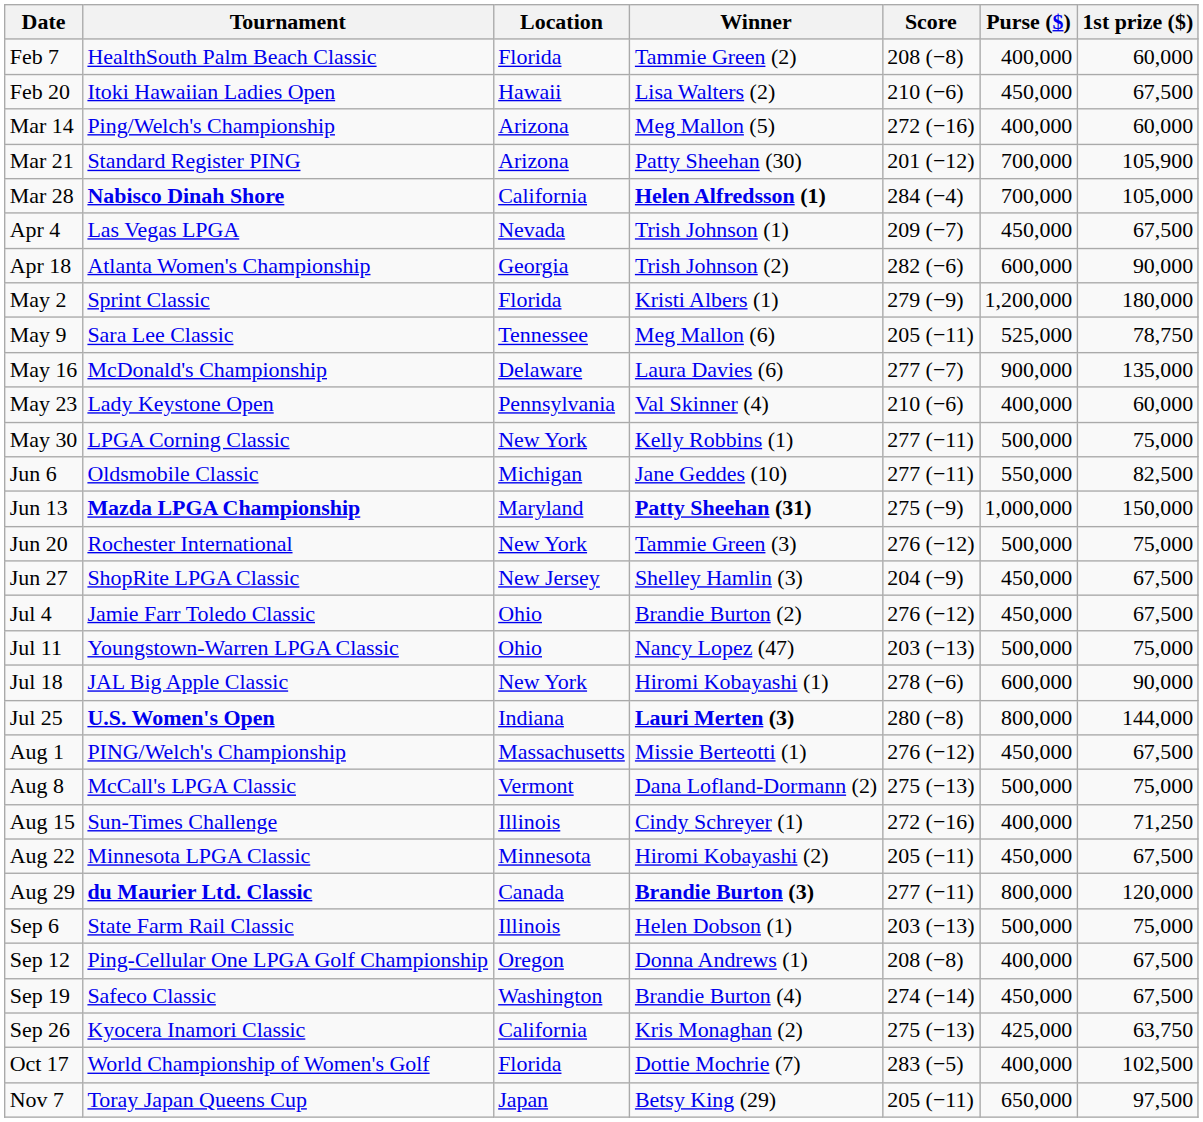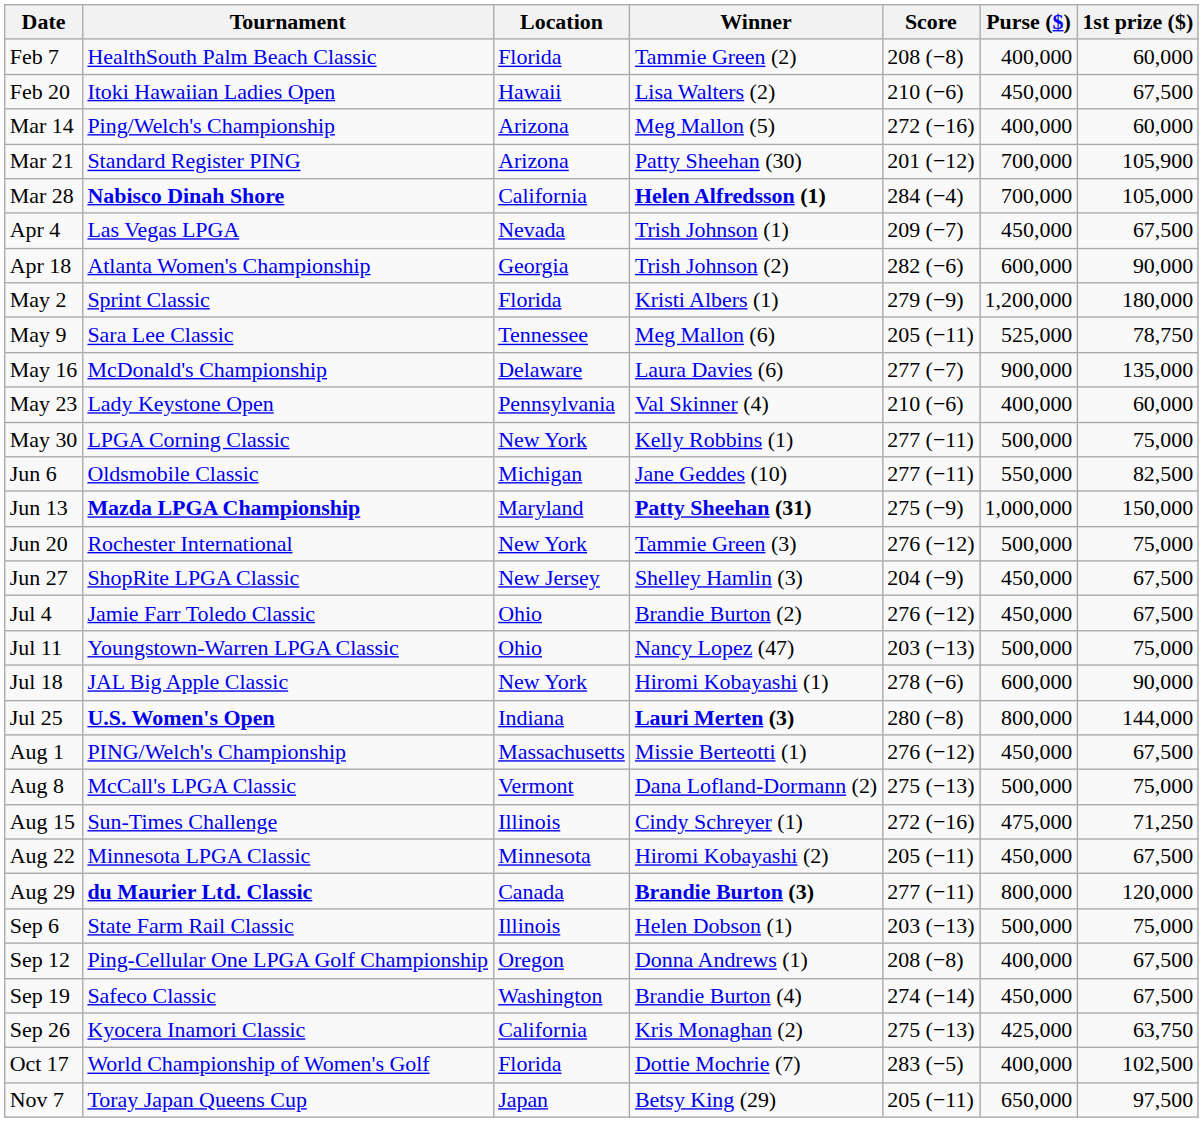 <table class=wikitable>
 <tr>
 <th>Date</th>
 <th>Tournament</th>
 <th>Location</th>
 <th>Winner</th>
 <th>Score</th>
 <th>Purse (<a href='#'>$</a>)</th>
 <th>1st prize ($)</th>
 </tr>
 <tr>
 <td>Feb 7</td>
 <td><a href='#'>HealthSouth Palm Beach Classic</a></td>
 <td><a href='#'>Florida</a></td>
 <td> <a href='#'>Tammie Green</a> (2)</td>
 <td>208 (−8)</td>
 <td align=right>400,000</td>
 <td align=right>60,000</td>
 </tr>
 <tr>
 <td>Feb 20</td>
 <td><a href='#'>Itoki Hawaiian Ladies Open</a></td>
 <td><a href='#'>Hawaii</a></td>
 <td> <a href='#'>Lisa Walters</a> (2)</td>
 <td>210 (−6)</td>
 <td align=right>450,000</td>
 <td align=right>67,500</td>
 </tr>
 <tr>
 <td>Mar 14</td>
 <td><a href='#'>Ping/Welch's Championship</a></td>
 <td><a href='#'>Arizona</a></td>
 <td> <a href='#'>Meg Mallon</a> (5)</td>
 <td>272 (−16)</td>
 <td align=right>400,000</td>
 <td align=right>60,000</td>
 </tr>
 <tr>
 <td>Mar 21</td>
 <td><a href='#'>Standard Register PING</a></td>
 <td><a href='#'>Arizona</a></td>
 <td> <a href='#'>Patty Sheehan</a> (30)</td>
 <td>201 (−12)</td>
 <td align=right>700,000</td>
 <td align=right>105,900</td>
 </tr>
 <tr>
 <td>Mar 28</td>
 <td><strong><a href='#'>Nabisco Dinah Shore</a></strong></td>
 <td><a href='#'>California</a></td>
 <td> <strong><a href='#'>Helen Alfredsson</a> (1)</strong></td>
 <td>284 (−4)</td>
 <td align=right>700,000</td>
 <td align=right>105,000</td>
 </tr>
 <tr>
 <td>Apr 4</td>
 <td><a href='#'>Las Vegas LPGA</a></td>
 <td><a href='#'>Nevada</a></td>
 <td> <a href='#'>Trish Johnson</a> (1)</td>
 <td>209 (−7)</td>
 <td align=right>450,000</td>
 <td align=right>67,500</td>
 </tr>
 <tr>
 <td>Apr 18</td>
 <td><a href='#'>Atlanta Women's Championship</a></td>
 <td><a href='#'>Georgia</a></td>
 <td> <a href='#'>Trish Johnson</a> (2)</td>
 <td>282 (−6)</td>
 <td align=right>600,000</td>
 <td align=right>90,000</td>
 </tr>
 <tr>
 <td>May 2</td>
 <td><a href='#'>Sprint Classic</a></td>
 <td><a href='#'>Florida</a></td>
 <td> <a href='#'>Kristi Albers</a> (1)</td>
 <td>279 (−9)</td>
 <td align=right>1,200,000</td>
 <td align=right>180,000</td>
 </tr>
 <tr>
 <td>May 9</td>
 <td><a href='#'>Sara Lee Classic</a></td>
 <td><a href='#'>Tennessee</a></td>
 <td> <a href='#'>Meg Mallon</a> (6)</td>
 <td>205 (−11)</td>
 <td align=right>525,000</td>
 <td align=right>78,750</td>
 </tr>
 <tr>
 <td>May 16</td>
 <td><a href='#'>McDonald's Championship</a></td>
 <td><a href='#'>Delaware</a></td>
 <td> <a href='#'>Laura Davies</a> (6)</td>
 <td>277 (−7)</td>
 <td align=right>900,000</td>
 <td align=right>135,000</td>
 </tr>
 <tr>
 <td>May 23</td>
 <td><a href='#'>Lady Keystone Open</a></td>
 <td><a href='#'>Pennsylvania</a></td>
 <td> <a href='#'>Val Skinner</a> (4)</td>
 <td>210 (−6)</td>
 <td align=right>400,000</td>
 <td align=right>60,000</td>
 </tr>
 <tr>
 <td>May 30</td>
 <td><a href='#'>LPGA Corning Classic</a></td>
 <td><a href='#'>New York</a></td>
 <td> <a href='#'>Kelly Robbins</a> (1)</td>
 <td>277 (−11)</td>
 <td align=right>500,000</td>
 <td align=right>75,000</td>
 </tr>
 <tr>
 <td>Jun 6</td>
 <td><a href='#'>Oldsmobile Classic</a></td>
 <td><a href='#'>Michigan</a></td>
 <td> <a href='#'>Jane Geddes</a> (10)</td>
 <td>277 (−11)</td>
 <td align=right>550,000</td>
 <td align=right>82,500</td>
 </tr>
 <tr>
 <td>Jun 13</td>
 <td><strong><a href='#'>Mazda LPGA Championship</a></strong></td>
 <td><a href='#'>Maryland</a></td>
 <td> <strong><a href='#'>Patty Sheehan</a> (31)</strong></td>
 <td>275 (−9)</td>
 <td align=right>1,000,000</td>
 <td align=right>150,000</td>
 </tr>
 <tr>
 <td>Jun 20</td>
 <td><a href='#'>Rochester International</a></td>
 <td><a href='#'>New York</a></td>
 <td> <a href='#'>Tammie Green</a> (3)</td>
 <td>276 (−12)</td>
 <td align=right>500,000</td>
 <td align=right>75,000</td>
 </tr>
 <tr>
 <td>Jun 27</td>
 <td><a href='#'>ShopRite LPGA Classic</a></td>
 <td><a href='#'>New Jersey</a></td>
 <td> <a href='#'>Shelley Hamlin</a> (3)</td>
 <td>204 (−9)</td>
 <td align=right>450,000</td>
 <td align=right>67,500</td>
 </tr>
 <tr>
 <td>Jul 4</td>
 <td><a href='#'>Jamie Farr Toledo Classic</a></td>
 <td><a href='#'>Ohio</a></td>
 <td> <a href='#'>Brandie Burton</a> (2)</td>
 <td>276 (−12)</td>
 <td align=right>450,000</td>
 <td align=right>67,500</td>
 </tr>
 <tr>
 <td>Jul 11</td>
 <td><a href='#'>Youngstown-Warren LPGA Classic</a></td>
 <td><a href='#'>Ohio</a></td>
 <td> <a href='#'>Nancy Lopez</a> (47)</td>
 <td>203 (−13)</td>
 <td align=right>500,000</td>
 <td align=right>75,000</td>
 </tr>
 <tr>
 <td>Jul 18</td>
 <td><a href='#'>JAL Big Apple Classic</a></td>
 <td><a href='#'>New York</a></td>
 <td> <a href='#'>Hiromi Kobayashi</a> (1)</td>
 <td>278 (−6)</td>
 <td align=right>600,000</td>
 <td align=right>90,000</td>
 </tr>
 <tr>
 <td>Jul 25</td>
 <td><strong><a href='#'>U.S. Women's Open</a></strong></td>
 <td><a href='#'>Indiana</a></td>
 <td> <strong><a href='#'>Lauri Merten</a> (3)</strong></td>
 <td>280 (−8)</td>
 <td align=right>800,000</td>
 <td align=right>144,000</td>
 </tr>
 <tr>
 <td>Aug 1</td>
 <td><a href='#'>PING/Welch's Championship</a></td>
 <td><a href='#'>Massachusetts</a></td>
 <td> <a href='#'>Missie Berteotti</a> (1)</td>
 <td>276 (−12)</td>
 <td align=right>450,000</td>
 <td align=right>67,500</td>
 </tr>
 <tr>
 <td>Aug 8</td>
 <td><a href='#'>McCall's LPGA Classic</a></td>
 <td><a href='#'>Vermont</a></td>
 <td> <a href='#'>Dana Lofland-Dormann</a> (2)</td>
 <td>275 (−13)</td>
 <td align=right>500,000</td>
 <td align=right>75,000</td>
 </tr>
 <tr>
 <td>Aug 15</td>
 <td><a href='#'>Sun-Times Challenge</a></td>
 <td><a href='#'>Illinois</a></td>
 <td> <a href='#'>Cindy Schreyer</a> (1)</td>
 <td>272 (−16)</td>
-<td align=right>400,000</td>
+<td align=right>475,000</td>
 <td align=right>71,250</td>
 </tr>
 <tr>
 <td>Aug 22</td>
 <td><a href='#'>Minnesota LPGA Classic</a></td>
 <td><a href='#'>Minnesota</a></td>
 <td> <a href='#'>Hiromi Kobayashi</a> (2)</td>
 <td>205 (−11)</td>
 <td align=right>450,000</td>
 <td align=right>67,500</td>
 </tr>
 <tr>
 <td>Aug 29</td>
 <td><strong><a href='#'>du Maurier Ltd. Classic</a></strong></td>
 <td><a href='#'>Canada</a></td>
 <td> <strong><a href='#'>Brandie Burton</a> (3)</strong></td>
 <td>277 (−11)</td>
 <td align=right>800,000</td>
 <td align=right>120,000</td>
 </tr>
 <tr>
 <td>Sep 6</td>
 <td><a href='#'>State Farm Rail Classic</a></td>
 <td><a href='#'>Illinois</a></td>
 <td> <a href='#'>Helen Dobson</a> (1)</td>
 <td>203 (−13)</td>
 <td align=right>500,000</td>
 <td align=right>75,000</td>
 </tr>
 <tr>
 <td>Sep 12</td>
 <td><a href='#'>Ping-Cellular One LPGA Golf Championship</a></td>
 <td><a href='#'>Oregon</a></td>
 <td> <a href='#'>Donna Andrews</a> (1)</td>
 <td>208 (−8)</td>
 <td align=right>400,000</td>
 <td align=right>67,500</td>
 </tr>
 <tr>
 <td>Sep 19</td>
 <td><a href='#'>Safeco Classic</a></td>
 <td><a href='#'>Washington</a></td>
 <td> <a href='#'>Brandie Burton</a> (4)</td>
 <td>274 (−14)</td>
 <td align=right>450,000</td>
 <td align=right>67,500</td>
 </tr>
 <tr>
 <td>Sep 26</td>
 <td><a href='#'>Kyocera Inamori Classic</a></td>
 <td><a href='#'>California</a></td>
 <td> <a href='#'>Kris Monaghan</a> (2)</td>
 <td>275 (−13)</td>
 <td align=right>425,000</td>
 <td align=right>63,750</td>
 </tr>
 <tr>
 <td>Oct 17</td>
 <td><a href='#'>World Championship of Women's Golf</a></td>
 <td><a href='#'>Florida</a></td>
 <td> <a href='#'>Dottie Mochrie</a> (7)</td>
 <td>283 (−5)</td>
 <td align=right>400,000</td>
 <td align=right>102,500</td>
 </tr>
 <tr>
 <td>Nov 7</td>
 <td><a href='#'>Toray Japan Queens Cup</a></td>
 <td><a href='#'>Japan</a></td>
 <td> <a href='#'>Betsy King</a> (29)</td>
 <td>205 (−11)</td>
 <td align=right>650,000</td>
 <td align=right>97,500</td>
 </tr>
 </table>
